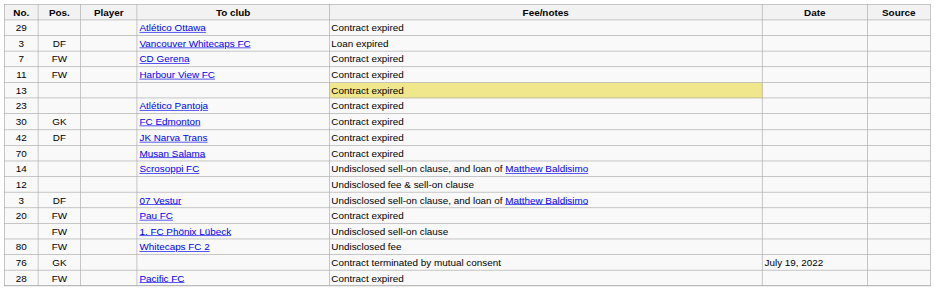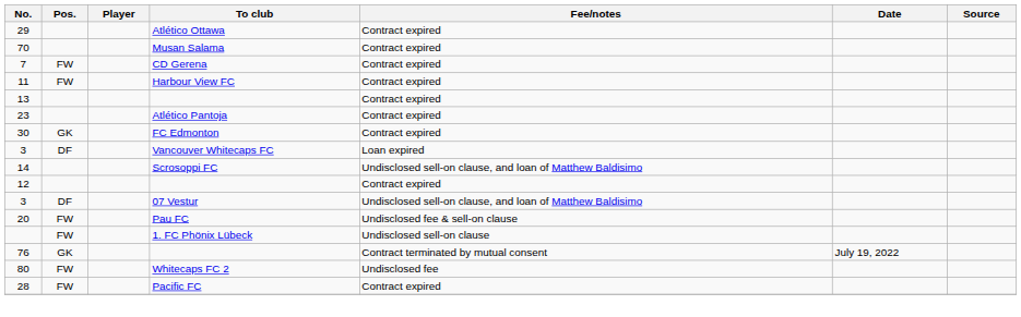 <table class="wikitable sortable" style="width:90%; font-size:95%;">
 <tr>
 <th>No.</th>
 <th>Pos.</th>
 <th>Player</th>
 <th>To club</th>
 <th>Fee/notes</th>
 <th>Date</th>
 <th>Source</th>
 </tr>
 <tr>
 <td align=center>29</td>
 <td align=center></td>
 <td></td>
 <td> <a href='#'>Atlético Ottawa</a></td>
 <td>Contract expired</td>
 <td></td>
 <td></td>
 </tr>
 <tr>
-<td align=center>3</td>
-<td align=center>DF</td>
+<td align=center>70</td>
+<td align=center></td>
 <td></td>
-<td> <a href='#'>Vancouver Whitecaps FC</a></td>
-<td>Loan expired</td>
+<td> <a href='#'>Musan Salama</a></td>
+<td>Contract expired</td>
 <td></td>
 <td></td>
 </tr>
 <tr>
 <td align=center>7</td>
 <td align=center>FW</td>
 <td></td>
 <td> <a href='#'>CD Gerena</a></td>
 <td>Contract expired</td>
 <td></td>
 <td></td>
 </tr>
 <tr>
 <td align=center>11</td>
 <td align=center>FW</td>
 <td></td>
 <td> <a href='#'>Harbour View FC</a></td>
 <td>Contract expired</td>
 <td></td>
 <td></td>
 </tr>
 <tr>
 <td align=center>13</td>
 <td align=center></td>
 <td></td>
 <td></td>
-<td style="background: khaki;">Contract expired</td>
+<td>Contract expired</td>
 <td></td>
 <td></td>
 </tr>
 <tr>
 <td align=center>23</td>
 <td align=center></td>
 <td></td>
 <td> <a href='#'>Atlético Pantoja</a></td>
 <td>Contract expired</td>
 <td></td>
 <td></td>
 </tr>
 <tr>
 <td align=center>30</td>
 <td align=center>GK</td>
 <td></td>
 <td> <a href='#'>FC Edmonton</a></td>
 <td>Contract expired</td>
 <td></td>
 <td></td>
 </tr>
 <tr>
-<td align=center>42</td>
+<td align=center>3</td>
 <td align=center>DF</td>
 <td></td>
-<td> <a href='#'>JK Narva Trans</a></td>
-<td>Contract expired</td>
-<td></td>
-<td></td>
-</tr>
-<tr>
-<td align=center>70</td>
-<td align=center></td>
-<td></td>
-<td> <a href='#'>Musan Salama</a></td>
-<td>Contract expired</td>
+<td> <a href='#'>Vancouver Whitecaps FC</a></td>
+<td>Loan expired</td>
 <td></td>
 <td></td>
 </tr>
 <tr>
 <td align=center>14</td>
 <td align=center></td>
 <td></td>
 <td> <a href='#'>Scrosoppi FC</a></td>
 <td>Undisclosed sell-on clause, and loan of <a href='#'>Matthew Baldisimo</a></td>
 <td></td>
 <td></td>
 </tr>
 <tr>
 <td align=center>12</td>
 <td align=center></td>
 <td></td>
 <td></td>
-<td>Undisclosed fee & sell-on clause</td>
+<td>Contract expired</td>
 <td></td>
 <td></td>
 </tr>
 <tr>
 <td align=center>3</td>
 <td align=center>DF</td>
 <td></td>
 <td> <a href='#'>07 Vestur</a></td>
 <td>Undisclosed sell-on clause, and loan of <a href='#'>Matthew Baldisimo</a></td>
 <td></td>
 <td></td>
 </tr>
 <tr>
 <td align=center>20</td>
 <td align=center>FW</td>
 <td></td>
 <td> <a href='#'>Pau FC</a></td>
-<td>Contract expired</td>
+<td>Undisclosed fee & sell-on clause</td>
 <td></td>
 <td></td>
 </tr>
 <tr>
 <td align=center></td>
 <td align=center>FW</td>
 <td></td>
 <td> <a href='#'>1. FC Phönix Lübeck</a></td>
 <td>Undisclosed sell-on clause</td>
 <td></td>
 <td></td>
 </tr>
 <tr>
+<td align=center>76</td>
+<td align=center>GK</td>
+<td></td>
+<td></td>
+<td>Contract terminated by mutual consent</td>
+<td>July 19, 2022</td>
+<td></td>
+</tr>
+<tr>
 <td align=center>80</td>
 <td align=center>FW</td>
 <td></td>
 <td> <a href='#'>Whitecaps FC 2</a></td>
 <td>Undisclosed fee</td>
 <td></td>
-<td></td>
-</tr>
-<tr>
-<td align=center>76</td>
-<td align=center>GK</td>
-<td></td>
-<td></td>
-<td>Contract terminated by mutual consent</td>
-<td>July 19, 2022</td>
 <td></td>
 </tr>
 <tr>
 <td align=center>28</td>
 <td align=center>FW</td>
 <td></td>
 <td> <a href='#'>Pacific FC</a></td>
 <td>Contract expired</td>
 <td></td>
 <td></td>
 </tr>
 <tr>
 </tr>
 </table>
